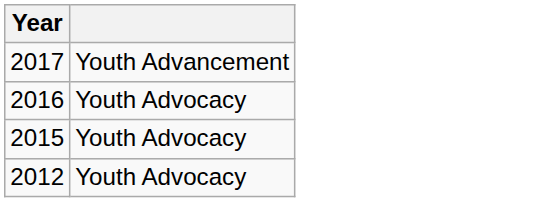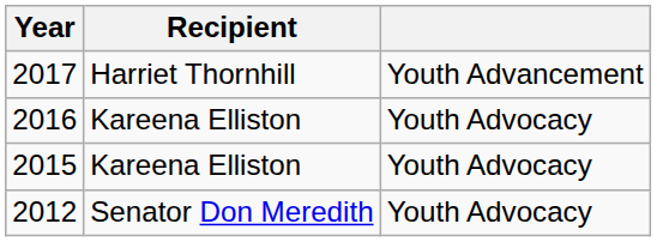 <table class="wikitable sortable">
 <tr>
 <th>Year</th>
+<th>Recipient</th>
 <th></th>
 </tr>
 <tr>
 <td>2017</td>
+<td>Harriet Thornhill</td>
 <td>Youth Advancement</td>
 </tr>
 <tr>
 <td>2016</td>
+<td>Kareena Elliston</td>
 <td>Youth Advocacy</td>
 </tr>
 <tr>
 <td>2015</td>
+<td>Kareena Elliston</td>
 <td>Youth Advocacy</td>
 </tr>
 <tr>
 <td>2012</td>
+<td>Senator <a href='#'>Don Meredith</a></td>
 <td>Youth Advocacy</td>
 </tr>
 </table>
